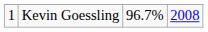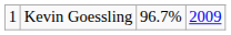 <table class="wikitable">
 <tr>
 </tr>
 <tr>
 <td>1</td>
 <td>Kevin Goessling</td>
 <td><abbr>96.7%</abbr></td>
-<td><a href='#'>2008</a></td>
+<td><a href='#'>2009</a></td>
 </tr>
 </table>
